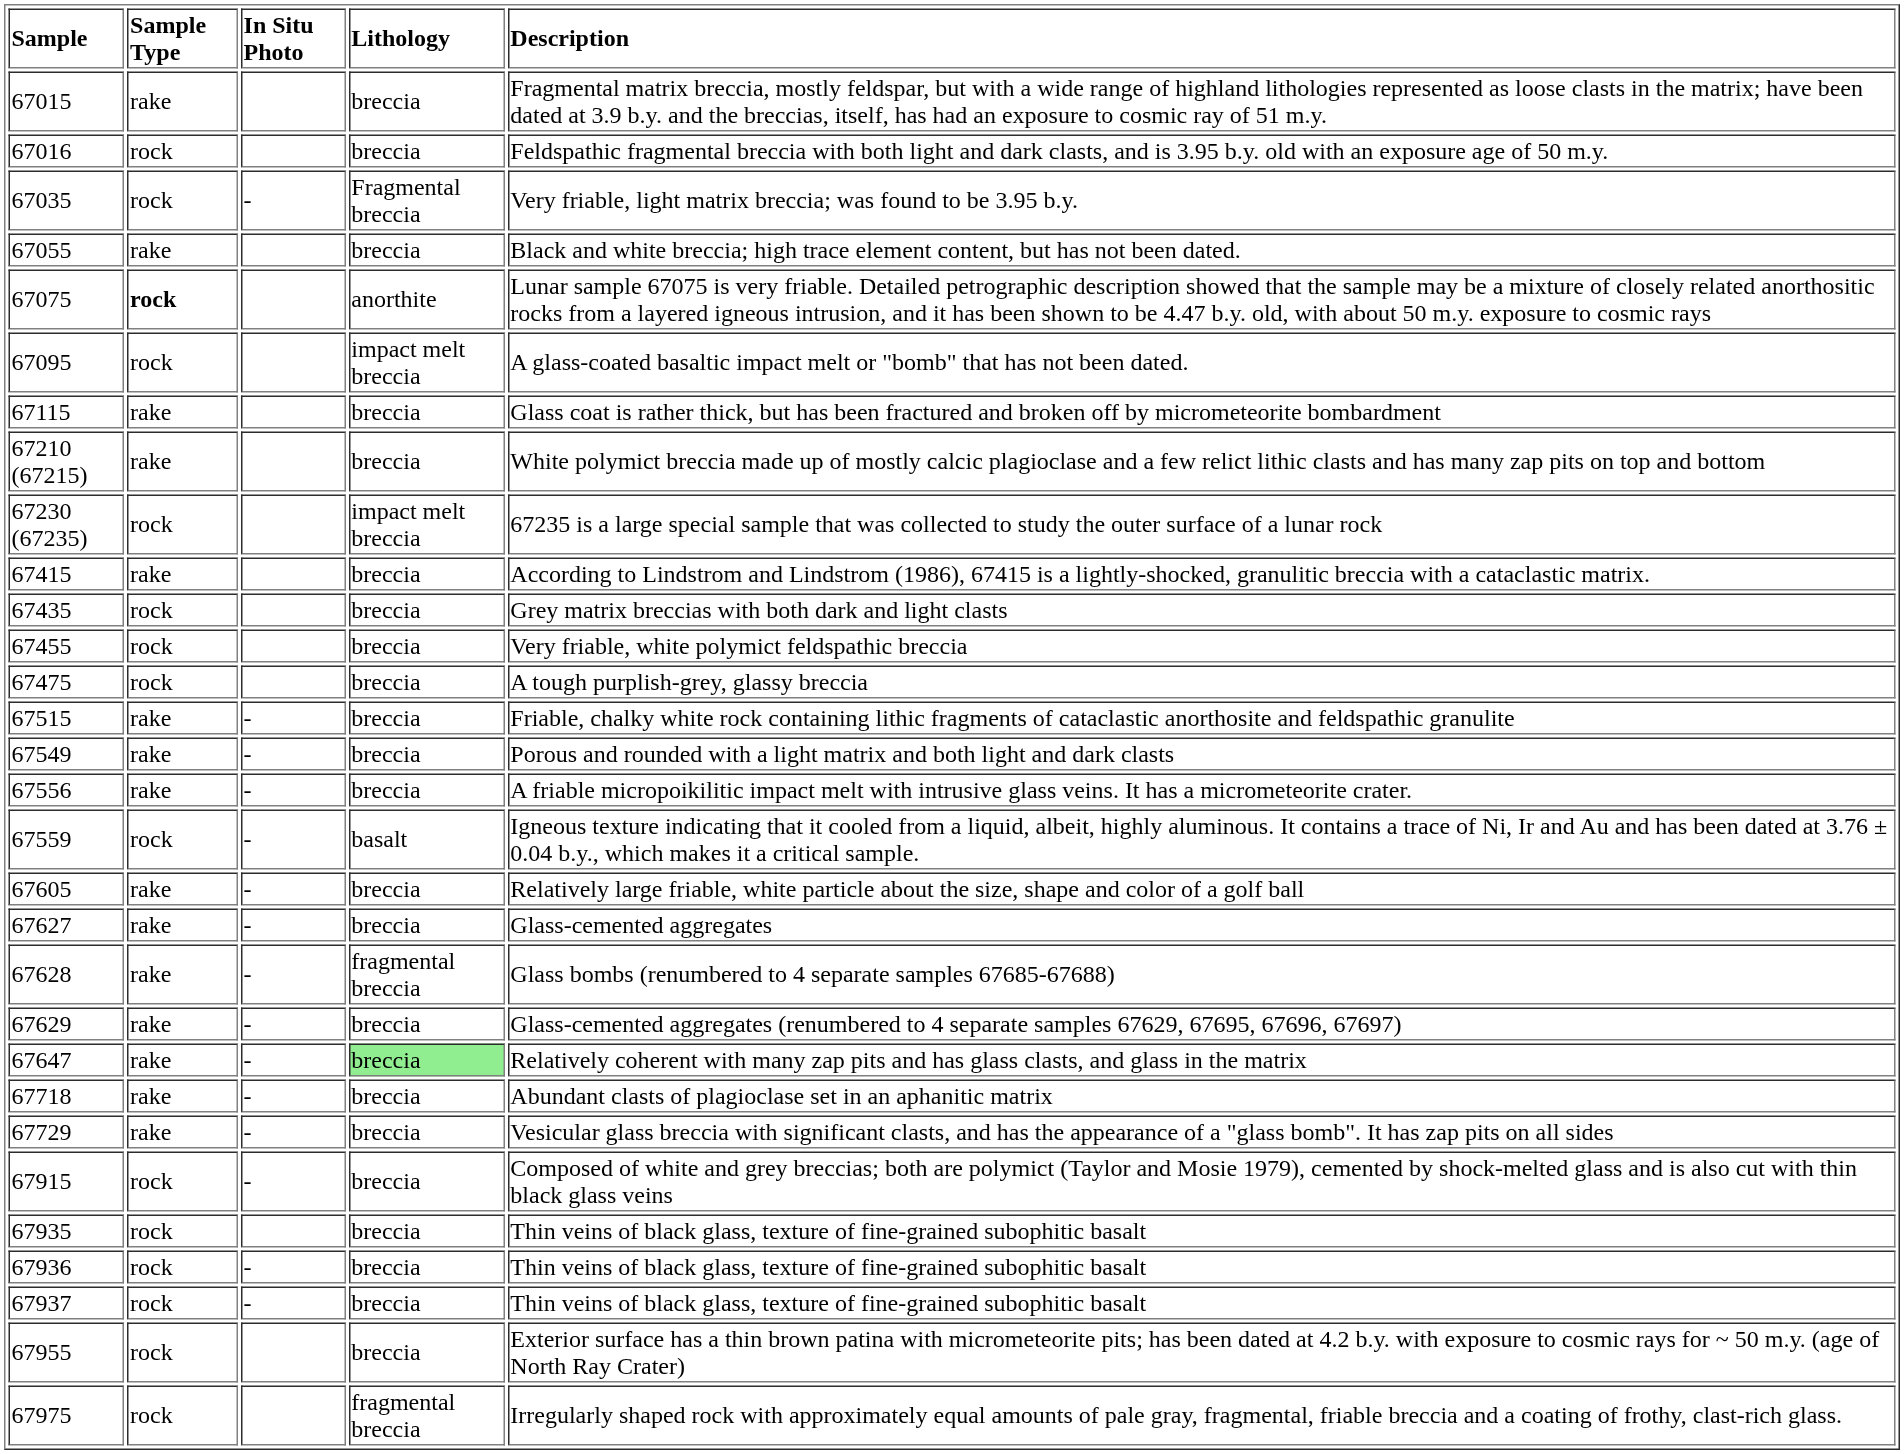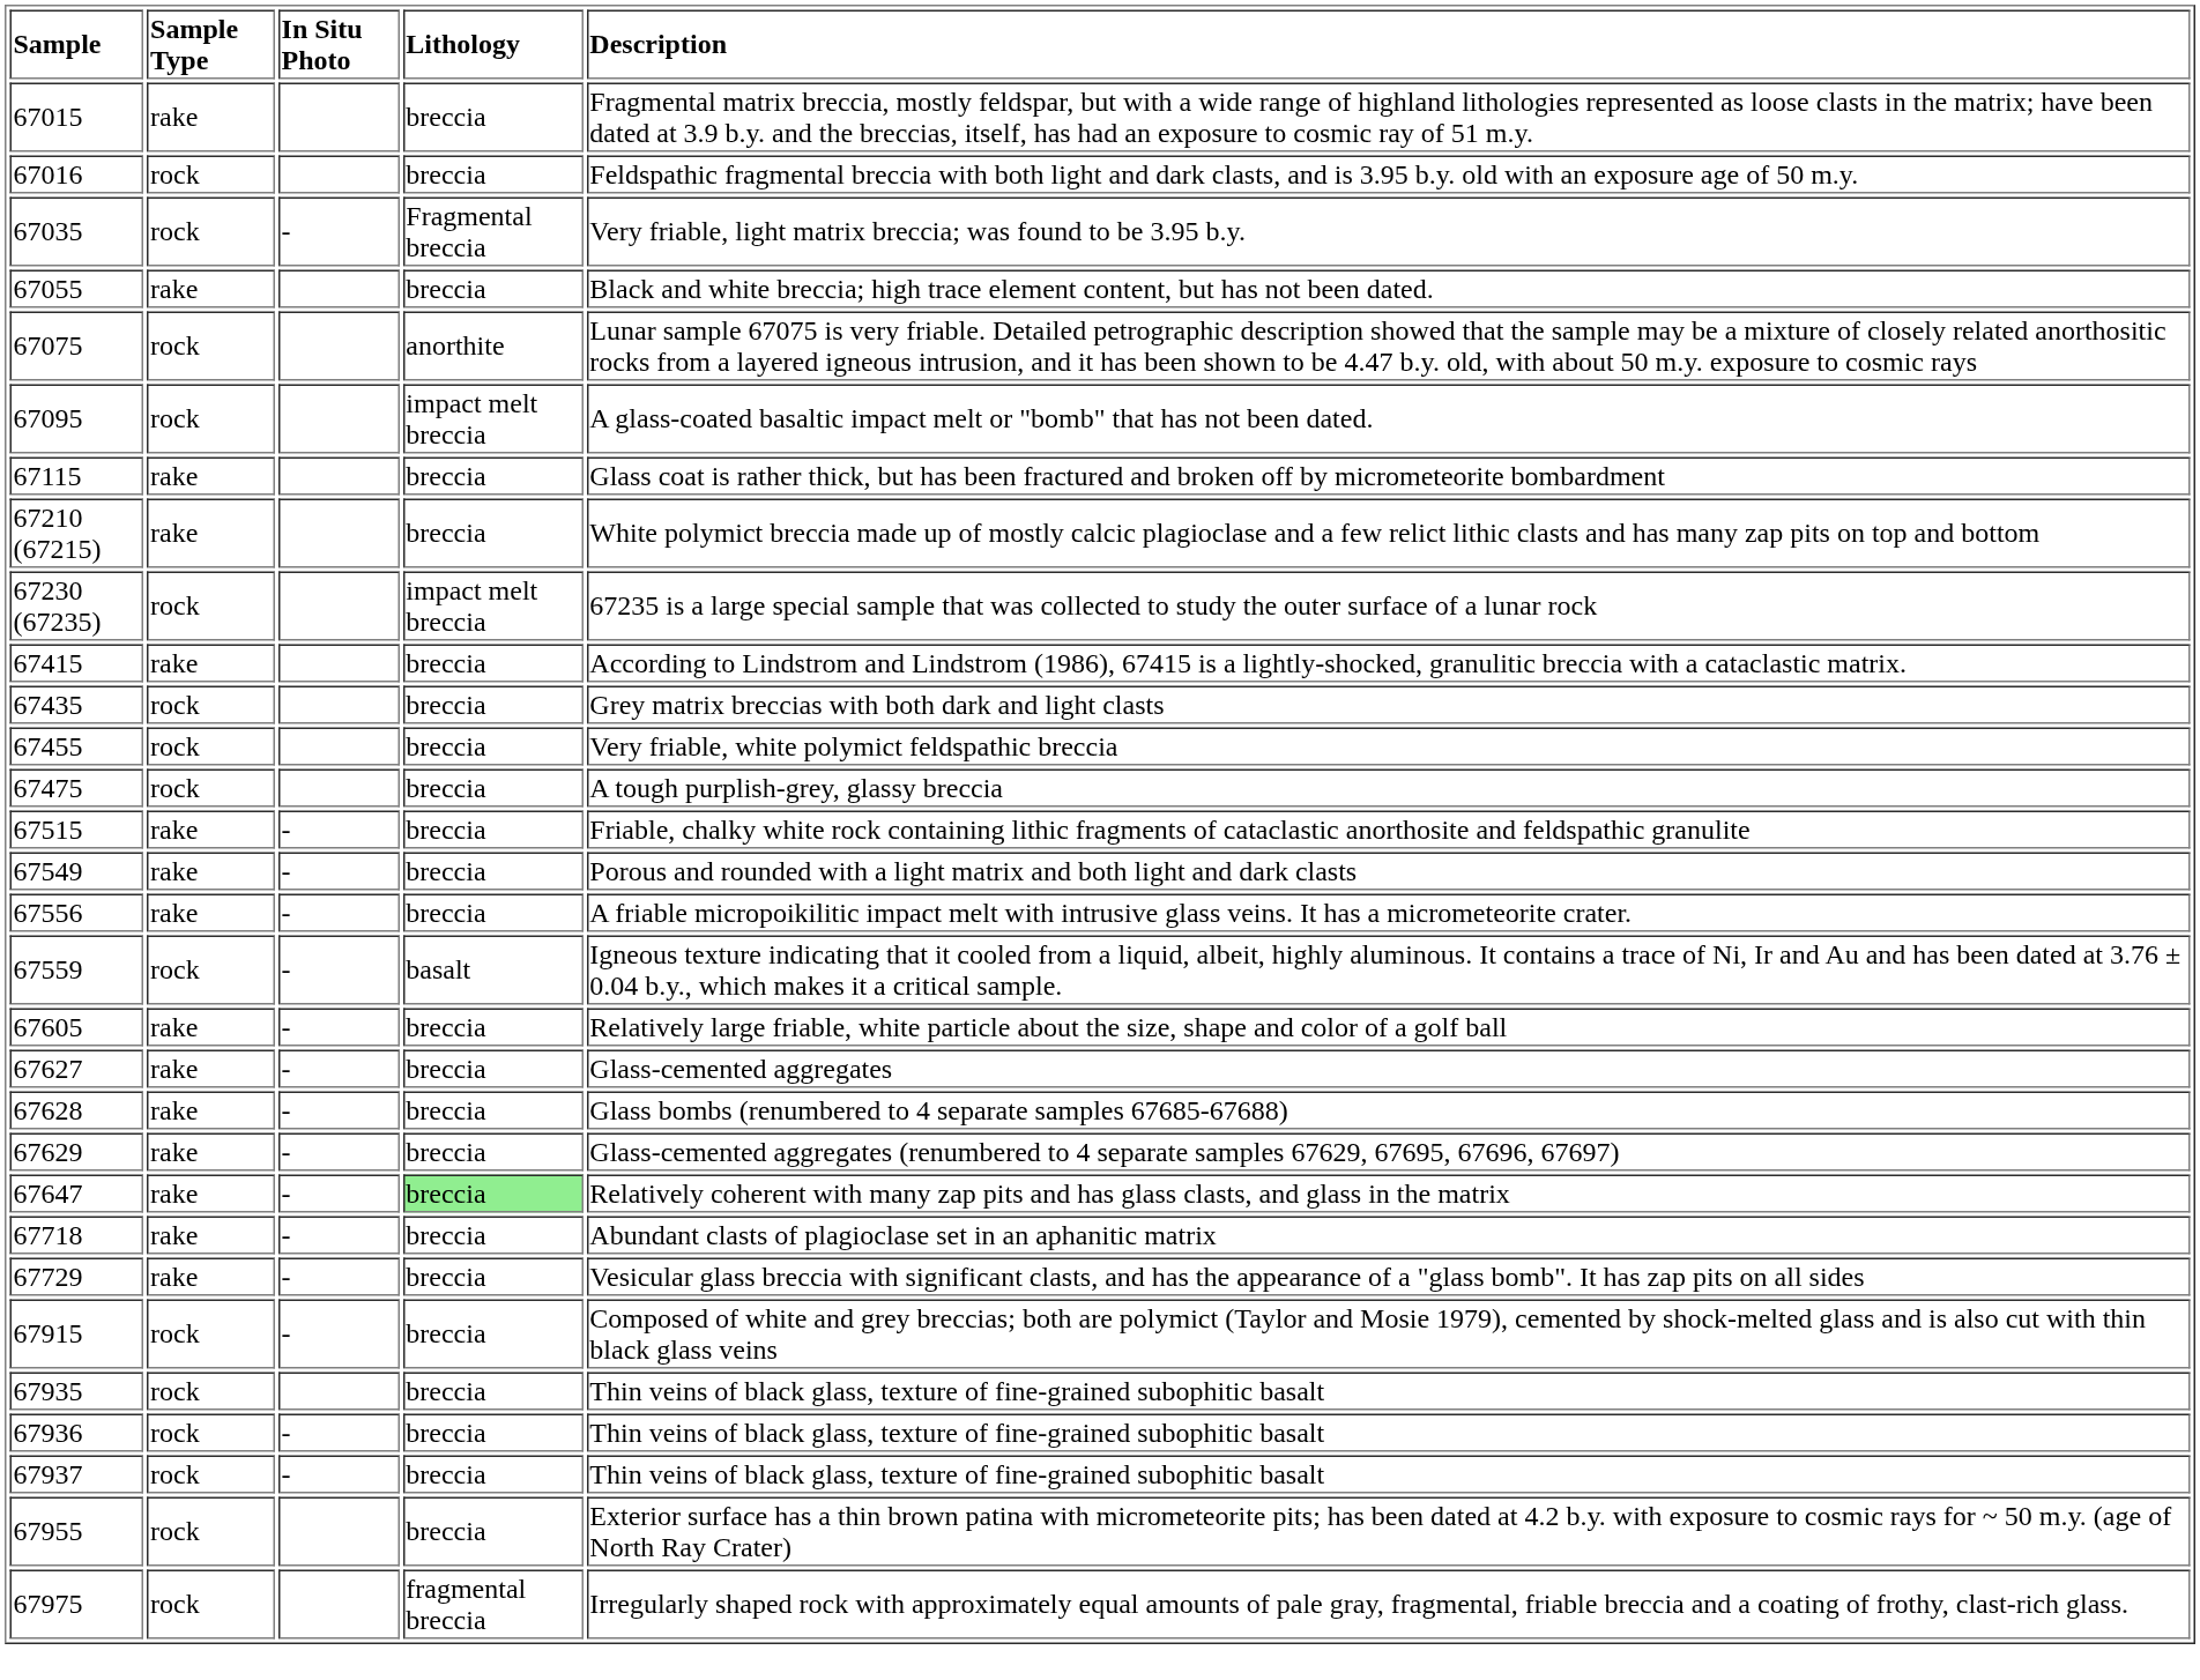 <table border="1">
 <tr>
 <td><strong>Sample</strong></td>
 <td><strong>Sample Type</strong></td>
 <td><strong>In Situ Photo</strong></td>
 <td><strong>Lithology</strong></td>
 <td><strong>Description</strong></td>
 </tr>
 <tr>
 <td>67015</td>
 <td>rake</td>
 <td></td>
 <td>breccia</td>
 <td>Fragmental matrix breccia, mostly feldspar, but with a wide range of highland lithologies represented as loose clasts in the matrix; have been dated at 3.9 b.y. and the breccias, itself, has had an exposure to cosmic ray of 51 m.y.</td>
 </tr>
 <tr>
 <td>67016</td>
 <td>rock</td>
 <td></td>
 <td>breccia</td>
 <td>Feldspathic fragmental breccia with both light and dark clasts, and is 3.95 b.y. old with an exposure age of 50 m.y.</td>
 </tr>
 <tr>
 <td>67035</td>
 <td>rock</td>
 <td>-</td>
 <td>Fragmental breccia</td>
 <td>Very friable, light matrix breccia; was found to be 3.95 b.y.</td>
 </tr>
 <tr>
 <td>67055</td>
 <td>rake</td>
 <td></td>
 <td>breccia</td>
 <td>Black and white breccia; high trace element content, but has not been dated.</td>
 </tr>
 <tr>
 <td>67075</td>
-<td><strong>rock</strong></td>
+<td>rock</td>
 <td></td>
 <td>anorthite</td>
 <td>Lunar sample 67075 is very friable. Detailed petrographic description showed that the sample may be a mixture of closely related anorthositic rocks from a layered igneous intrusion, and it has been shown to be 4.47 b.y. old, with about 50 m.y. exposure to cosmic rays</td>
 </tr>
 <tr>
 <td>67095</td>
 <td>rock</td>
 <td></td>
 <td>impact melt breccia</td>
 <td>A glass-coated basaltic impact melt or "bomb" that has not been dated.</td>
 </tr>
 <tr>
 <td>67115</td>
 <td>rake</td>
 <td></td>
 <td>breccia</td>
 <td>Glass coat is rather thick, but has been fractured and broken off by micrometeorite bombardment</td>
 </tr>
 <tr>
 <td>67210 (67215)</td>
 <td>rake</td>
 <td></td>
 <td>breccia</td>
 <td>White polymict breccia made up of mostly calcic plagioclase and a few relict lithic clasts and has many zap pits on top and bottom</td>
 </tr>
 <tr>
 <td>67230 (67235)</td>
 <td>rock</td>
 <td></td>
 <td>impact melt breccia</td>
 <td>67235 is a large special sample that was collected to study the outer surface of a lunar rock</td>
 </tr>
 <tr>
 <td>67415</td>
 <td>rake</td>
 <td></td>
 <td>breccia</td>
 <td>According to Lindstrom and Lindstrom (1986), 67415 is a lightly-shocked, granulitic breccia with a cataclastic matrix.</td>
 </tr>
 <tr>
 <td>67435</td>
 <td>rock</td>
 <td></td>
 <td>breccia</td>
 <td>Grey matrix breccias with both dark and light clasts</td>
 </tr>
 <tr>
 <td>67455</td>
 <td>rock</td>
 <td></td>
 <td>breccia</td>
 <td>Very friable, white polymict feldspathic breccia</td>
 </tr>
 <tr>
 <td>67475</td>
 <td>rock</td>
 <td></td>
 <td>breccia</td>
 <td>A tough purplish-grey, glassy breccia</td>
 </tr>
 <tr>
 <td>67515</td>
 <td>rake</td>
 <td>-</td>
 <td>breccia</td>
 <td>Friable, chalky white rock containing lithic fragments of cataclastic anorthosite and feldspathic granulite</td>
 </tr>
 <tr>
 <td>67549</td>
 <td>rake</td>
 <td>-</td>
 <td>breccia</td>
 <td>Porous and rounded with a light matrix and both light and dark clasts</td>
 </tr>
 <tr>
 <td>67556</td>
 <td>rake</td>
 <td>-</td>
 <td>breccia</td>
 <td>A friable micropoikilitic impact melt with intrusive glass veins. It has a micrometeorite crater.</td>
 </tr>
 <tr>
 <td>67559</td>
 <td>rock</td>
 <td>-</td>
 <td>basalt</td>
 <td>Igneous texture indicating that it cooled from a liquid, albeit, highly aluminous. It contains a trace of Ni, Ir and Au and has been dated at 3.76 ± 0.04 b.y., which makes it a critical sample.</td>
 </tr>
 <tr>
 <td>67605</td>
 <td>rake</td>
 <td>-</td>
 <td>breccia</td>
 <td>Relatively large friable, white particle about the size, shape and color of a golf ball</td>
 </tr>
 <tr>
 <td>67627</td>
 <td>rake</td>
 <td>-</td>
 <td>breccia</td>
 <td>Glass-cemented aggregates</td>
 </tr>
 <tr>
 <td>67628</td>
 <td>rake</td>
 <td>-</td>
-<td>fragmental breccia</td>
+<td>breccia</td>
 <td>Glass bombs (renumbered to 4 separate samples 67685-67688)</td>
 </tr>
 <tr>
 <td>67629</td>
 <td>rake</td>
 <td>-</td>
 <td>breccia</td>
 <td>Glass-cemented aggregates (renumbered to 4 separate samples 67629, 67695, 67696, 67697)</td>
 </tr>
 <tr>
 <td>67647</td>
 <td>rake</td>
 <td>-</td>
 <td style="background: lightgreen;">breccia</td>
 <td>Relatively coherent with many zap pits and has glass clasts, and glass in the matrix</td>
 </tr>
 <tr>
 <td>67718</td>
 <td>rake</td>
 <td>-</td>
 <td>breccia</td>
 <td>Abundant clasts of plagioclase set in an aphanitic matrix</td>
 </tr>
 <tr>
 <td>67729</td>
 <td>rake</td>
 <td>-</td>
 <td>breccia</td>
 <td>Vesicular glass breccia with significant clasts, and has the appearance of a "glass bomb". It has zap pits on all sides</td>
 </tr>
 <tr>
 <td>67915</td>
 <td>rock</td>
 <td>-</td>
 <td>breccia</td>
 <td>Composed of white and grey breccias; both are polymict (Taylor and Mosie 1979), cemented by shock-melted glass and is also cut with thin black glass veins</td>
 </tr>
 <tr>
 <td>67935</td>
 <td>rock</td>
 <td></td>
 <td>breccia</td>
 <td>Thin veins of black glass, texture of fine-grained subophitic basalt</td>
 </tr>
 <tr>
 <td>67936</td>
 <td>rock</td>
 <td>-</td>
 <td>breccia</td>
 <td>Thin veins of black glass, texture of fine-grained subophitic basalt</td>
 </tr>
 <tr>
 <td>67937</td>
 <td>rock</td>
 <td>-</td>
 <td>breccia</td>
 <td>Thin veins of black glass, texture of fine-grained subophitic basalt</td>
 </tr>
 <tr>
 <td>67955</td>
 <td>rock</td>
 <td></td>
 <td>breccia</td>
 <td>Exterior surface has a thin brown patina with micrometeorite pits; has been dated at 4.2 b.y. with exposure to cosmic rays for ~ 50 m.y. (age of North Ray Crater)</td>
 </tr>
 <tr>
 <td>67975</td>
 <td>rock</td>
 <td></td>
 <td>fragmental breccia</td>
 <td>Irregularly shaped rock with approximately equal amounts of pale gray, fragmental, friable breccia and a coating of frothy, clast-rich glass.</td>
 </tr>
 </table>
